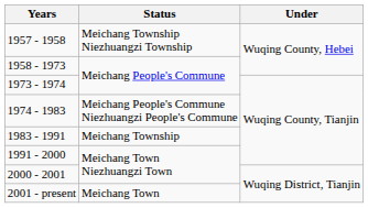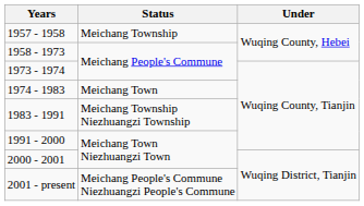 <table class="wikitable">
 <tr>
 <th>Years</th>
 <th>Status</th>
 <th>Under</th>
 </tr>
 <tr>
 <td>1957 - 1958</td>
-<td>Meichang Township<br>Niezhuangzi Township</td>
+<td>Meichang Township</td>
 <td rowspan="2">Wuqing County, <a href='#'>Hebei</a></td>
 </tr>
 <tr>
 <td>1958 - 1973</td>
 <td rowspan="2">Meichang <a href='#'>People's Commune</a></td>
 </tr>
 <tr>
 <td>1973 - 1974</td>
 <td rowspan="4">Wuqing County, Tianjin</td>
 </tr>
 <tr>
 <td>1974 - 1983</td>
-<td>Meichang People's Commune<br>Niezhuangzi People's Commune</td>
+<td>Meichang Town</td>
 </tr>
 <tr>
 <td>1983 - 1991</td>
-<td>Meichang Township</td>
+<td>Meichang Township<br>Niezhuangzi Township</td>
 </tr>
 <tr>
 <td>1991 - 2000</td>
 <td rowspan="2">Meichang Town<br>Niezhuangzi Town</td>
 </tr>
 <tr>
 <td>2000 - 2001</td>
 <td rowspan="2">Wuqing District, Tianjin</td>
 </tr>
 <tr>
 <td>2001 - present</td>
-<td>Meichang Town</td>
+<td>Meichang People's Commune<br>Niezhuangzi People's Commune</td>
 </tr>
 </table>
